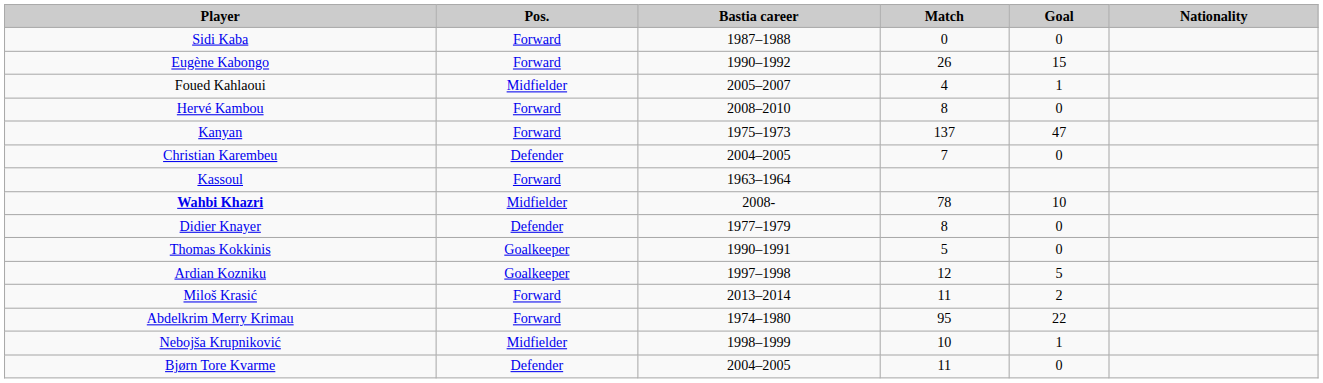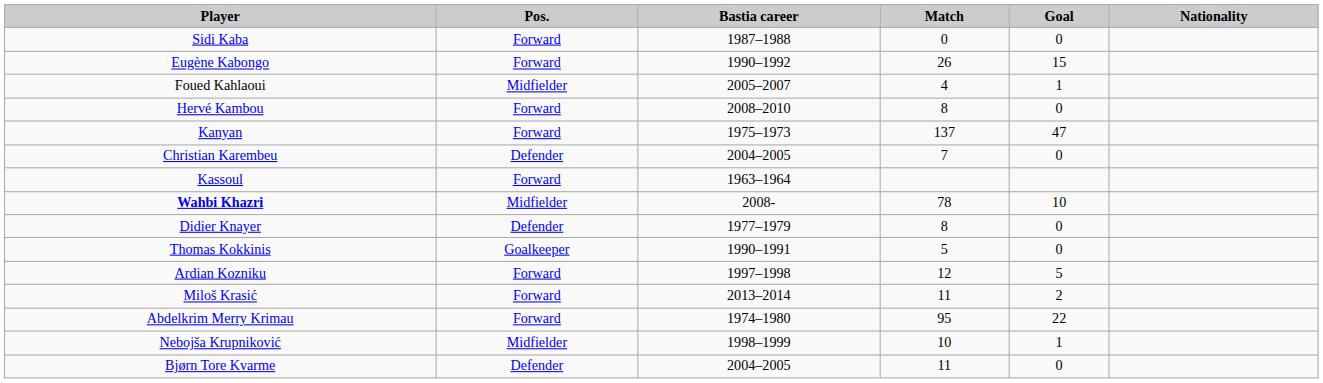 <table cellpadding="4" cellspacing="0" border="1" width="100%" style="text-align: center; font-size: 85%; border: gray solid 1px; border-collapse: collapse;" class="wikitable sortable">
 <tr bgcolor="#CCCCCC">
 <td align="center"><strong>Player</strong></td>
 <td align="center"><strong>Pos.</strong></td>
 <td align="center"><strong>Bastia career</strong></td>
 <td align="center"><strong>Match</strong></td>
 <td align="center"><strong>Goal</strong></td>
 <td align="center"><strong>Nationality</strong></td>
 </tr>
 <tr>
 <td><a href='#'>Sidi Kaba</a></td>
 <td><a href='#'>Forward</a></td>
 <td>1987–1988</td>
 <td>0</td>
 <td>0</td>
 <td></td>
 </tr>
 <tr>
 <td><a href='#'>Eugène Kabongo</a></td>
 <td><a href='#'>Forward</a></td>
 <td>1990–1992</td>
 <td>26</td>
 <td>15</td>
 <td></td>
 </tr>
 <tr>
 <td>Foued Kahlaoui</td>
 <td><a href='#'>Midfielder</a></td>
 <td>2005–2007</td>
 <td>4</td>
 <td>1</td>
 <td></td>
 </tr>
 <tr>
 <td><a href='#'>Hervé Kambou</a></td>
 <td><a href='#'>Forward</a></td>
 <td>2008–2010</td>
 <td>8</td>
 <td>0</td>
 <td></td>
 </tr>
 <tr>
 <td><a href='#'>Kanyan</a></td>
 <td><a href='#'>Forward</a></td>
 <td>1975–1973</td>
 <td>137</td>
 <td>47</td>
 <td></td>
 </tr>
 <tr>
 <td><a href='#'>Christian Karembeu</a></td>
 <td><a href='#'>Defender</a></td>
 <td>2004–2005</td>
 <td>7</td>
 <td>0</td>
 <td></td>
 </tr>
 <tr>
 <td><a href='#'>Kassoul</a></td>
 <td><a href='#'>Forward</a></td>
 <td>1963–1964</td>
 <td></td>
 <td></td>
 <td></td>
 </tr>
 <tr>
 <td><strong><a href='#'>Wahbi Khazri</a></strong></td>
 <td><a href='#'>Midfielder</a></td>
 <td>2008-</td>
 <td>78</td>
 <td>10</td>
 <td></td>
 </tr>
 <tr>
 <td><a href='#'>Didier Knayer</a></td>
 <td><a href='#'>Defender</a></td>
 <td>1977–1979</td>
 <td>8</td>
 <td>0</td>
 <td></td>
 </tr>
 <tr>
 <td><a href='#'>Thomas Kokkinis</a></td>
 <td><a href='#'>Goalkeeper</a></td>
 <td>1990–1991</td>
 <td>5</td>
 <td>0</td>
 <td></td>
 </tr>
 <tr>
 <td><a href='#'>Ardian Kozniku</a></td>
-<td><a href='#'>Goalkeeper</a></td>
+<td><a href='#'>Forward</a></td>
 <td>1997–1998</td>
 <td>12</td>
 <td>5</td>
 <td></td>
 </tr>
 <tr>
 <td><a href='#'>Miloš Krasić</a></td>
 <td><a href='#'>Forward</a></td>
 <td>2013–2014</td>
 <td>11</td>
 <td>2</td>
 <td></td>
 </tr>
 <tr>
 <td><a href='#'>Abdelkrim Merry Krimau</a></td>
 <td><a href='#'>Forward</a></td>
 <td>1974–1980</td>
 <td>95</td>
 <td>22</td>
 <td></td>
 </tr>
 <tr>
 <td><a href='#'>Nebojša Krupniković</a></td>
 <td><a href='#'>Midfielder</a></td>
 <td>1998–1999</td>
 <td>10</td>
 <td>1</td>
 <td></td>
 </tr>
 <tr>
 <td><a href='#'>Bjørn Tore Kvarme</a></td>
 <td><a href='#'>Defender</a></td>
 <td>2004–2005</td>
 <td>11</td>
 <td>0</td>
 <td></td>
 </tr>
 </table>
